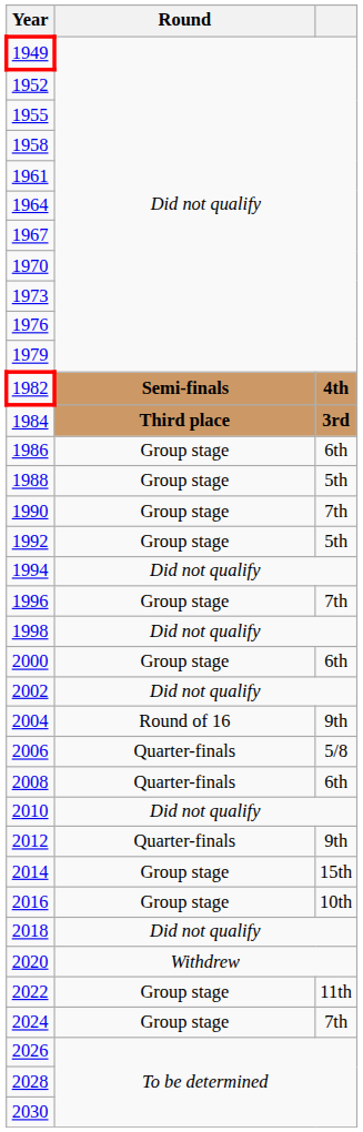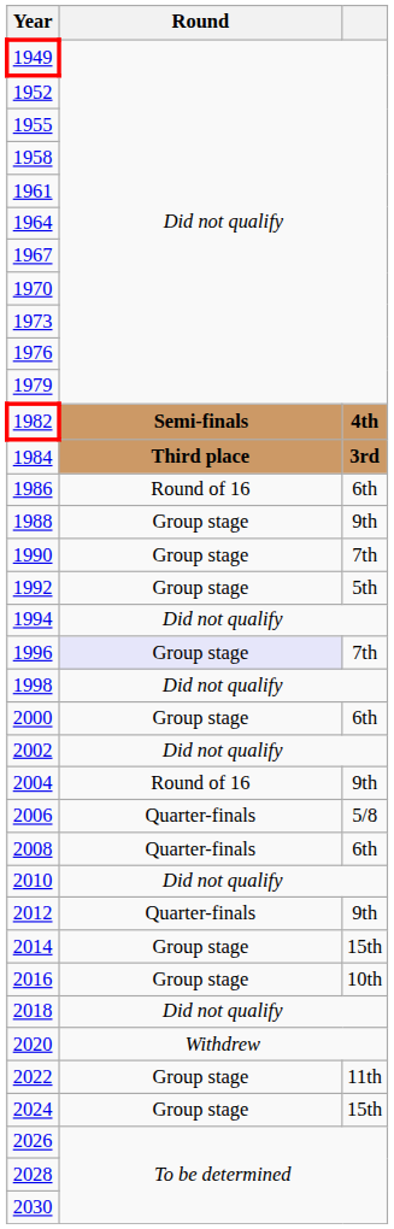 <table class="wikitable" style="text-align: center; font-size:90%">
 <tr>
 <th>Year</th>
 <th style="width:200px">Round</th>
 <th></th>
 </tr>
 <tr>
 <td style="border: 3px solid red"><a href='#'>1949</a></td>
 <td colspan="2" rowspan="11"><em>Did not qualify</em></td>
 </tr>
 <tr>
 <td><a href='#'>1952</a></td>
 </tr>
 <tr>
 <td><a href='#'>1955</a></td>
 </tr>
 <tr>
 <td><a href='#'>1958</a></td>
 </tr>
 <tr>
 <td><a href='#'>1961</a></td>
 </tr>
 <tr>
 <td><a href='#'>1964</a></td>
 </tr>
 <tr>
 <td><a href='#'>1967</a></td>
 </tr>
 <tr>
 <td><a href='#'>1970</a></td>
 </tr>
 <tr>
 <td><a href='#'>1973</a></td>
 </tr>
 <tr>
 <td><a href='#'>1976</a></td>
 </tr>
 <tr>
 <td><a href='#'>1979</a></td>
 </tr>
 <tr>
 <td style="border: 3px solid red"><a href='#'>1982</a></td>
 <td bgcolor="cc9966"><strong>Semi-finals</strong></td>
 <td bgcolor="cc9966"><strong>4th</strong></td>
 </tr>
 <tr>
 <td><a href='#'>1984</a></td>
 <td bgcolor="cc9966"><strong>Third place</strong></td>
 <td bgcolor="cc9966"><strong>3rd</strong></td>
 </tr>
 <tr>
 <td><a href='#'>1986</a></td>
-<td>Group stage</td>
+<td>Round of 16</td>
 <td>6th</td>
 </tr>
 <tr>
 <td><a href='#'>1988</a></td>
 <td>Group stage</td>
-<td>5th</td>
+<td>9th</td>
 </tr>
 <tr>
 <td><a href='#'>1990</a></td>
 <td>Group stage</td>
 <td>7th</td>
 </tr>
 <tr>
 <td><a href='#'>1992</a></td>
 <td>Group stage</td>
 <td>5th</td>
 </tr>
 <tr>
 <td><a href='#'>1994</a></td>
 <td colspan="2"><em>Did not qualify</em></td>
 </tr>
 <tr>
 <td><a href='#'>1996</a></td>
-<td>Group stage</td>
+<td style="background: lavender;">Group stage</td>
 <td>7th</td>
 </tr>
 <tr>
 <td><a href='#'>1998</a></td>
 <td colspan="2"><em>Did not qualify</em></td>
 </tr>
 <tr>
 <td><a href='#'>2000</a></td>
 <td>Group stage</td>
 <td>6th</td>
 </tr>
 <tr>
 <td><a href='#'>2002</a></td>
 <td colspan="2"><em>Did not qualify</em></td>
 </tr>
 <tr>
 <td><a href='#'>2004</a></td>
 <td>Round of 16</td>
 <td>9th</td>
 </tr>
 <tr>
 <td><a href='#'>2006</a></td>
 <td>Quarter-finals</td>
 <td>5/8</td>
 </tr>
 <tr>
 <td><a href='#'>2008</a></td>
 <td>Quarter-finals</td>
 <td>6th</td>
 </tr>
 <tr>
 <td><a href='#'>2010</a></td>
 <td colspan="2"><em>Did not qualify</em></td>
 </tr>
 <tr>
 <td><a href='#'>2012</a></td>
 <td>Quarter-finals</td>
 <td>9th</td>
 </tr>
 <tr>
 <td><a href='#'>2014</a></td>
 <td>Group stage</td>
 <td>15th</td>
 </tr>
 <tr>
 <td><a href='#'>2016</a></td>
 <td>Group stage</td>
 <td>10th</td>
 </tr>
 <tr>
 <td><a href='#'>2018</a></td>
 <td colspan="2"><em>Did not qualify</em></td>
 </tr>
 <tr>
 <td><a href='#'>2020</a></td>
 <td colspan="2"><em>Withdrew</em></td>
 </tr>
 <tr>
 <td><a href='#'>2022</a></td>
 <td>Group stage</td>
 <td>11th</td>
 </tr>
 <tr>
 <td><a href='#'>2024</a></td>
 <td>Group stage</td>
-<td>7th</td>
+<td>15th</td>
 </tr>
 <tr>
 <td><a href='#'>2026</a></td>
 <td colspan="2" rowspan="3"><em>To be determined</em></td>
 </tr>
 <tr>
 <td><a href='#'>2028</a></td>
 </tr>
 <tr>
 <td><a href='#'>2030</a></td>
 </tr>
 </table>
